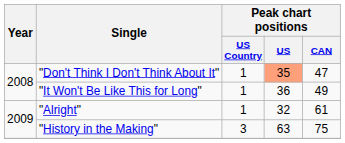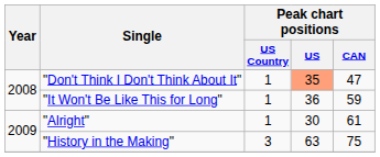 <table class="wikitable" style="text-align:center;">
 <tr>
 <th rowspan=2>Year</th>
 <th rowspan=2>Single</th>
 <th colspan=3>Peak chart positions</th>
 </tr>
 <tr style="font-size:smaller;">
 <th width="45"><a href='#'>US Country</a></th>
 <th width="45"><a href='#'>US</a></th>
 <th width="45"><a href='#'>CAN</a></th>
 </tr>
 <tr>
 <td rowspan=2>2008</td>
 <td align="left">"<a href='#'>Don't Think I Don't Think About It</a>"</td>
 <td>1</td>
 <td style="background: lightsalmon;">35</td>
 <td>47</td>
 </tr>
 <tr>
 <td align="left">"<a href='#'>It Won't Be Like This for Long</a>"</td>
 <td>1</td>
 <td>36</td>
-<td>49</td>
+<td>59</td>
 </tr>
 <tr>
 <td rowspan=2>2009</td>
 <td align="left">"<a href='#'>Alright</a>"</td>
 <td>1</td>
-<td>32</td>
+<td>30</td>
 <td>61</td>
 </tr>
 <tr>
 <td align="left">"<a href='#'>History in the Making</a>"</td>
 <td>3</td>
 <td>63</td>
 <td>75</td>
 </tr>
 <tr>
 </tr>
 </table>
